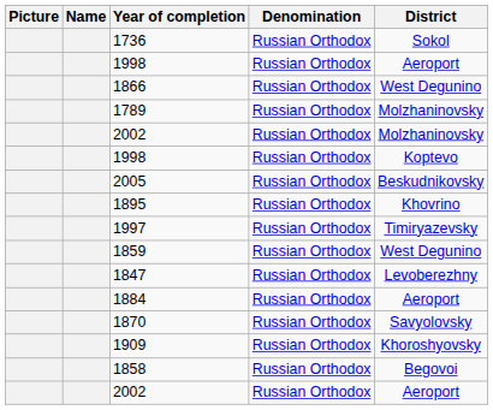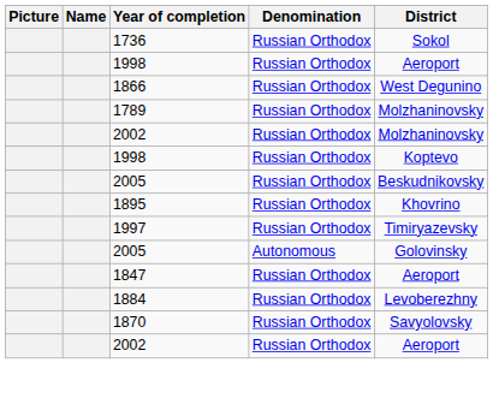 <table class="wikitable sortable plainrowheaders">
 <tr>
 <th scope="col" class="unsortable">Picture</th>
 <th scope="col">Name</th>
 <th scope="col">Year of completion</th>
 <th scope="col">Denomination</th>
 <th scope="col">District</th>
 </tr>
 <tr>
 <th scope="row"></th>
 <th scope="row"><br><small></small></th>
 <td>1736</td>
 <td><a href='#'>Russian Orthodox</a></td>
 <td style="text-align:center;"><a href='#'>Sokol</a><br></td>
 </tr>
 <tr>
 <th scope="row"></th>
 <th scope="row"><br><small></small></th>
 <td>1998</td>
 <td><a href='#'>Russian Orthodox</a></td>
 <td style="text-align:center;"><a href='#'>Aeroport</a><br></td>
 </tr>
 <tr>
 <th scope="row"></th>
 <th scope="row"><br><small></small></th>
 <td>1866</td>
 <td><a href='#'>Russian Orthodox</a></td>
 <td style="text-align:center;"><a href='#'>West Degunino</a><br></td>
 </tr>
 <tr>
 <th scope="row"></th>
 <th scope="row"><br><small></small></th>
 <td>1789</td>
 <td><a href='#'>Russian Orthodox</a></td>
 <td style="text-align:center;"><a href='#'>Molzhaninovsky</a><br></td>
 </tr>
 <tr>
 <th scope="row"></th>
 <th scope="row"><br><small></small></th>
 <td>2002</td>
 <td><a href='#'>Russian Orthodox</a></td>
 <td style="text-align:center;"><a href='#'>Molzhaninovsky</a><br></td>
 </tr>
 <tr>
 <th scope="row"></th>
 <th scope="row"><br><small></small></th>
 <td>1998</td>
 <td><a href='#'>Russian Orthodox</a></td>
 <td style="text-align:center;"><a href='#'>Koptevo</a><br></td>
 </tr>
 <tr>
 <th scope="row"></th>
 <th scope="row"><br><small></small></th>
 <td>2005</td>
 <td><a href='#'>Russian Orthodox</a></td>
 <td style="text-align:center;"><a href='#'>Beskudnikovsky</a><br></td>
 </tr>
 <tr>
 <th scope="row"></th>
 <th scope="row"><br><small></small></th>
 <td>1895</td>
 <td><a href='#'>Russian Orthodox</a></td>
 <td style="text-align:center;"><a href='#'>Khovrino</a><br></td>
 </tr>
 <tr>
 <th scope="row"></th>
 <th scope="row"><br><small></small></th>
 <td>1997</td>
 <td><a href='#'>Russian Orthodox</a></td>
 <td style="text-align:center;"><a href='#'>Timiryazevsky</a><br></td>
 </tr>
 <tr>
 <th scope="row"></th>
 <th scope="row"><br><small></small></th>
-<td>1859</td>
-<td><a href='#'>Russian Orthodox</a></td>
-<td style="text-align:center;"><a href='#'>West Degunino</a><br></td>
+<td>2005</td>
+<td><a href='#'>Autonomous</a></td>
+<td style="text-align:center;"><a href='#'>Golovinsky</a><br></td>
 </tr>
 <tr>
 <th scope="row"></th>
 <th scope="row"><br><small></small></th>
 <td>1847</td>
 <td><a href='#'>Russian Orthodox</a></td>
-<td style="text-align:center;"><a href='#'>Levoberezhny</a><br></td>
+<td style="text-align:center;"><a href='#'>Aeroport</a><br></td>
 </tr>
 <tr>
 <th scope="row"></th>
 <th scope="row"><br><small></small></th>
 <td>1884</td>
 <td><a href='#'>Russian Orthodox</a></td>
-<td style="text-align:center;"><a href='#'>Aeroport</a><br></td>
+<td style="text-align:center;"><a href='#'>Levoberezhny</a><br></td>
 </tr>
 <tr>
 <th scope="row"></th>
 <th scope="row"><br><small></small></th>
 <td>1870</td>
 <td><a href='#'>Russian Orthodox</a></td>
 <td style="text-align:center;"><a href='#'>Savyolovsky</a><br></td>
 </tr>
 <tr>
 <th scope="row"></th>
 <th scope="row"><br><small></small></th>
-<td>1909</td>
-<td><a href='#'>Russian Orthodox</a></td>
-<td style="text-align:center;"><a href='#'>Khoroshyovsky</a><br></td>
-</tr>
-<tr>
-<th scope="row"></th>
-<th scope="row"><br><small></small></th>
-<td>1858</td>
-<td><a href='#'>Russian Orthodox</a></td>
-<td style="text-align:center;"><a href='#'>Begovoi</a><br></td>
-</tr>
-<tr>
-<th scope="row"></th>
-<th scope="row"><br><small></small></th>
 <td>2002</td>
 <td><a href='#'>Russian Orthodox</a></td>
 <td style="text-align:center;"><a href='#'>Aeroport</a><br></td>
 </tr>
 </table>
